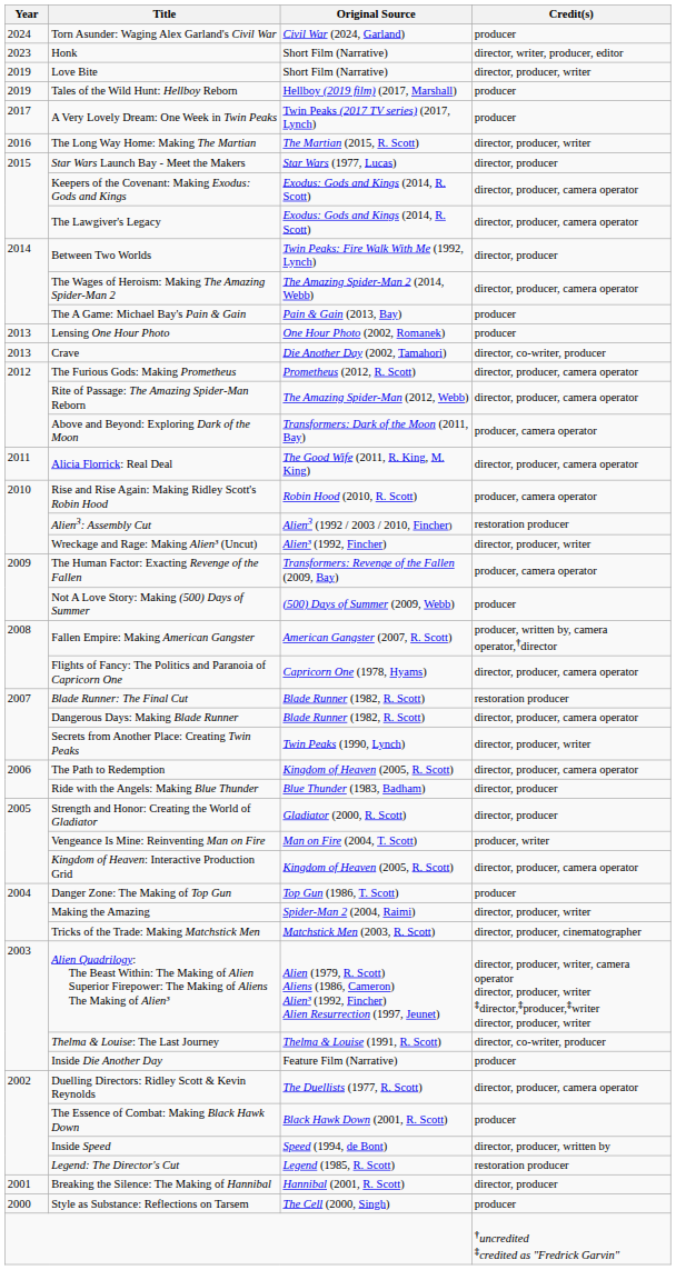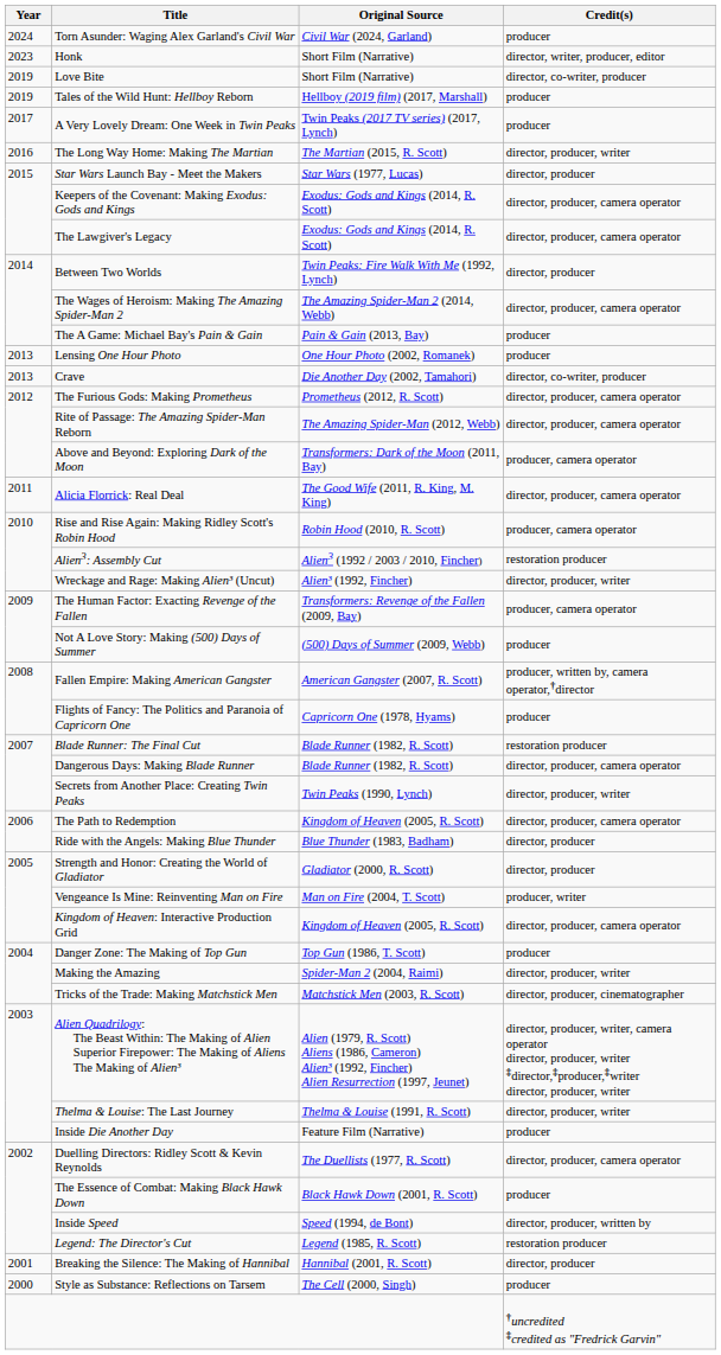 <table class="wikitable" style="font-size:95%">
 <tr>
 <th>Year</th>
 <th>Title</th>
 <th>Original Source</th>
 <th>Credit(s)</th>
 </tr>
 <tr>
 <td rowspan="1" width="50" style="vertical-align:top;">2024</td>
 <td>Torn Asunder: Waging Alex Garland's <em>Civil War</em></td>
 <td><em><a href='#'>Civil War</a></em> <span>(2024, <a href='#'>Garland</a>)</span></td>
 <td>producer</td>
 </tr>
 <tr>
 <td>2023</td>
 <td>Honk</td>
 <td>Short Film (Narrative)</td>
 <td>director, writer, producer, editor</td>
 </tr>
 <tr>
 <td>2019</td>
 <td>Love Bite</td>
 <td>Short Film (Narrative)</td>
-<td>director, producer, writer</td>
+<td>director, co-writer, producer</td>
 </tr>
 <tr>
 <td rowspan="1" width="50" style="vertical-align:top;">2019</td>
 <td>Tales of the Wild Hunt: <em>Hellboy</em> Reborn</td>
 <td><em><a href='#'></em>Hellboy<em> (2019 film)</a></em> <span>(2017, <a href='#'>Marshall</a>)</span></td>
 <td>producer</td>
 </tr>
 <tr>
 <td rowspan="1" width="50" style="vertical-align:top;">2017</td>
 <td>A Very Lovely Dream: One Week in <em>Twin Peaks</em></td>
 <td><em><a href='#'></em>Twin Peaks<em> (2017 TV series)</a></em> <span>(2017, <a href='#'>Lynch</a>)</span></td>
 <td>producer</td>
 </tr>
 <tr>
 <td rowspan="1" width="50" style="vertical-align:top;">2016</td>
 <td>The Long Way Home: Making <em>The Martian</em></td>
 <td><em><a href='#'>The Martian</a></em> <span>(2015, <a href='#'>R. Scott</a>)</span></td>
 <td>director, producer, writer</td>
 </tr>
 <tr>
 <td rowspan="3" width="50" style="vertical-align:top;">2015</td>
 <td><em>Star Wars</em> Launch Bay - Meet the Makers</td>
 <td><em><a href='#'>Star Wars</a></em> <span>(1977, <a href='#'>Lucas</a>)</span></td>
 <td>director, producer</td>
 </tr>
 <tr>
 <td>Keepers of the Covenant: Making <em>Exodus: Gods and Kings</em></td>
 <td><em><a href='#'>Exodus: Gods and Kings</a></em> <span>(2014, <a href='#'>R. Scott</a>)</span></td>
 <td>director, producer, camera operator</td>
 </tr>
 <tr>
 <td>The Lawgiver's Legacy</td>
 <td><em><a href='#'>Exodus: Gods and Kings</a></em> <span>(2014, <a href='#'>R. Scott</a>)</span></td>
 <td>director, producer, camera operator</td>
 </tr>
 <tr>
 <td rowspan="3" width="50" style="vertical-align:top;">2014</td>
 <td>Between Two Worlds</td>
 <td><em><a href='#'>Twin Peaks: Fire Walk With Me</a></em> <span>(1992, <a href='#'>Lynch</a>)</span></td>
 <td>director, producer</td>
 </tr>
 <tr>
 <td>The Wages of Heroism: Making <em>The Amazing Spider-Man 2</em></td>
 <td><em><a href='#'>The Amazing Spider-Man 2</a></em> <span>(2014, <a href='#'>Webb</a>)</span></td>
 <td>director, producer, camera operator</td>
 </tr>
 <tr>
 <td>The A Game: Michael Bay's <em>Pain & Gain</em></td>
 <td><em><a href='#'>Pain & Gain</a></em> <span>(2013, <a href='#'>Bay</a>)</span></td>
 <td>producer</td>
 </tr>
 <tr>
 <td rowspan="1" width="50" style="vertical-align:top;">2013</td>
 <td>Lensing <em>One Hour Photo</em></td>
 <td><em><a href='#'>One Hour Photo</a></em> <span>(2002, <a href='#'>Romanek</a>)</span></td>
 <td>producer</td>
 </tr>
 <tr>
 <td>2013</td>
 <td>Crave</td>
 <td><em><a href='#'>Die Another Day</a></em> <span>(2002, <a href='#'>Tamahori</a>)</span></td>
 <td>director, co-writer, producer</td>
 </tr>
 <tr>
 <td rowspan="3" width="50" style="vertical-align:top;">2012</td>
 <td>The Furious Gods: Making <em>Prometheus</em></td>
 <td><em><a href='#'>Prometheus</a></em> <span>(2012, <a href='#'>R. Scott</a>)</span></td>
 <td>director, producer, camera operator</td>
 </tr>
 <tr>
 <td>Rite of Passage: <em>The Amazing Spider-Man</em> Reborn</td>
 <td><em><a href='#'>The Amazing Spider-Man</a></em> <span>(2012, <a href='#'>Webb</a>)</span></td>
 <td>director, producer, camera operator</td>
 </tr>
 <tr>
 <td>Above and Beyond: Exploring <em>Dark of the Moon</em></td>
 <td><em><a href='#'>Transformers: Dark of the Moon</a></em> <span>(2011, <a href='#'>Bay</a>)</span></td>
 <td>producer, camera operator</td>
 </tr>
 <tr>
 <td rowspan="1" width="50" style="vertical-align:top;">2011</td>
 <td><a href='#'>Alicia Florrick</a>: Real Deal</td>
 <td><em><a href='#'>The Good Wife</a></em> <span>(2011, <a href='#'>R. King</a>, <a href='#'>M. King</a>)</span></td>
 <td>director, producer, camera operator</td>
 </tr>
 <tr>
 <td rowspan="3" width="50" style="vertical-align:top;">2010</td>
 <td>Rise and Rise Again: Making Ridley Scott's <em>Robin Hood</em></td>
 <td><em><a href='#'>Robin Hood</a></em> <span>(2010, <a href='#'>R. Scott</a>)</span></td>
 <td>producer, camera operator</td>
 </tr>
 <tr>
 <td><em>Alien<sup>3</sup>: Assembly Cut</em></td>
 <td><a href='#'><em>Alien<sup>3</sup></em></a> (1992 / 2003 / 2010, <a href='#'>Fincher</a><small>)</small></td>
 <td>restoration producer</td>
 </tr>
 <tr>
 <td>Wreckage and Rage: Making <em>Alien³</em> (Uncut)</td>
 <td><em><a href='#'>Alien³</a></em> <span>(1992, <a href='#'>Fincher</a>)</span></td>
 <td>director, producer, writer</td>
 </tr>
 <tr>
 <td rowspan="2" width="50" style="vertical-align:top;">2009</td>
 <td>The Human Factor: Exacting <em>Revenge of the Fallen</em></td>
 <td><em><a href='#'>Transformers: Revenge of the Fallen</a></em> <span>(2009, <a href='#'>Bay</a>)</span></td>
 <td>producer, camera operator</td>
 </tr>
 <tr>
 <td>Not A Love Story: Making <em>(500) Days of Summer</em></td>
 <td><em><a href='#'>(500) Days of Summer</a></em> <span>(2009, <a href='#'>Webb</a>)</span></td>
 <td>producer</td>
 </tr>
 <tr>
 <td rowspan="2" style="vertical-align:top;">2008</td>
 <td>Fallen Empire: Making <em>American Gangster</em></td>
 <td><em><a href='#'>American Gangster</a></em> <span>(2007, <a href='#'>R. Scott</a>)</span></td>
 <td>producer, written by, camera operator,<sup><strong>†</strong></sup>director</td>
 </tr>
 <tr>
 <td>Flights of Fancy: The Politics and Paranoia of <em>Capricorn One</em></td>
 <td><em><a href='#'>Capricorn One</a></em> <span>(1978, <a href='#'>Hyams</a>)</span></td>
-<td>director, producer, camera operator</td>
+<td>producer</td>
 </tr>
 <tr>
 <td rowspan="3" style="vertical-align:top;">2007</td>
 <td><em>Blade Runner: The Final Cut</em></td>
 <td><em><a href='#'>Blade Runner</a></em> <span>(1982, <a href='#'>R. Scott</a>)</span></td>
 <td>restoration producer</td>
 </tr>
 <tr>
 <td>Dangerous Days: Making <em>Blade Runner</em></td>
 <td><em><a href='#'>Blade Runner</a></em> <span>(1982, <a href='#'>R. Scott</a>)</span></td>
 <td>director, producer, camera operator</td>
 </tr>
 <tr>
 <td>Secrets from Another Place: Creating <em>Twin Peaks</em></td>
 <td><em><a href='#'>Twin Peaks</a></em> <span>(1990, <a href='#'>Lynch</a>)</span></td>
 <td>director, producer, writer</td>
 </tr>
 <tr>
 <td rowspan="2" style="vertical-align:top;">2006</td>
 <td>The Path to Redemption</td>
 <td><em><a href='#'>Kingdom of Heaven</a></em> <span>(2005, <a href='#'>R. Scott</a>)</span></td>
 <td>director, producer, camera operator</td>
 </tr>
 <tr>
 <td>Ride with the Angels: Making <em>Blue Thunder</em></td>
 <td><em><a href='#'>Blue Thunder</a></em> <span>(1983, <a href='#'>Badham</a>)</span></td>
 <td>director, producer</td>
 </tr>
 <tr>
 <td rowspan="3" style="vertical-align:top;">2005</td>
 <td>Strength and Honor: Creating the World of <em>Gladiator</em></td>
 <td><em><a href='#'>Gladiator</a></em> <span>(2000, <a href='#'>R. Scott</a>)</span></td>
 <td>director, producer</td>
 </tr>
 <tr>
 <td>Vengeance Is Mine: Reinventing <em>Man on Fire</em></td>
 <td><em><a href='#'>Man on Fire</a></em> <span>(2004, <a href='#'>T. Scott</a>)</span></td>
 <td>producer, writer</td>
 </tr>
 <tr>
 <td><em>Kingdom of Heaven</em>: Interactive Production Grid</td>
 <td><em><a href='#'>Kingdom of Heaven</a></em> <span>(2005, <a href='#'>R. Scott</a>)</span></td>
 <td>director, producer, camera operator</td>
 </tr>
 <tr>
 <td rowspan="3" style="vertical-align:top;">2004</td>
 <td>Danger Zone: The Making of <em>Top Gun</em></td>
 <td><em><a href='#'>Top Gun</a></em> <span>(1986, <a href='#'>T. Scott</a>)</span></td>
 <td>producer</td>
 </tr>
 <tr>
 <td>Making the Amazing</td>
 <td><em><a href='#'>Spider-Man 2</a></em> <span>(2004, <a href='#'>Raimi</a>)</span></td>
 <td>director, producer, writer</td>
 </tr>
 <tr>
 <td>Tricks of the Trade: Making <em>Matchstick Men</em></td>
 <td><em><a href='#'>Matchstick Men</a></em> <span>(2003, <a href='#'>R. Scott</a>)</span></td>
 <td>director, producer, cinematographer</td>
 </tr>
 <tr>
 <td rowspan="3" style="vertical-align:top;">2003</td>
 <td><em><a href='#'>Alien Quadrilogy</a></em>:<br>      The Beast Within: The Making of <em>Alien</em><br>      Superior Firepower: The Making of <em>Aliens</em><br>      The Making of <em>Alien³</em><br>      </td>
 <td> <br><em><a href='#'>Alien</a></em> <span>(1979, <a href='#'>R. Scott</a>)</span><br><em><a href='#'>Aliens</a></em> <span>(1986, <a href='#'>Cameron</a>)</span><br><em><a href='#'>Alien³</a></em> <span>(1992, <a href='#'>Fincher</a>)</span><br><em><a href='#'>Alien Resurrection</a></em> <span>(1997, <a href='#'>Jeunet</a>)</span></td>
 <td> <br>director, producer, writer, camera operator<br>director, producer, writer<br><sup><strong>‡</strong></sup>director,<sup><strong>‡</strong></sup>producer,<sup><strong>‡</strong></sup>writer<br>director, producer, writer</td>
 </tr>
 <tr>
 <td><em>Thelma & Louise</em>: The Last Journey</td>
 <td><em><a href='#'>Thelma & Louise</a></em> <span>(1991, <a href='#'>R. Scott</a>)</span></td>
-<td>director, co-writer, producer</td>
+<td>director, producer, writer</td>
 </tr>
 <tr>
 <td>Inside <em>Die Another Day</em></td>
 <td>Feature Film (Narrative)</td>
 <td>producer</td>
 </tr>
 <tr>
 <td rowspan="4" style="vertical-align:top;">2002</td>
 <td>Duelling Directors: Ridley Scott & Kevin Reynolds</td>
 <td><em><a href='#'>The Duellists</a></em> <span>(1977, <a href='#'>R. Scott</a>)</span></td>
 <td>director, producer, camera operator</td>
 </tr>
 <tr>
 <td>The Essence of Combat: Making <em>Black Hawk Down</em></td>
 <td><em><a href='#'>Black Hawk Down</a></em> <span>(2001, <a href='#'>R. Scott</a>)</span></td>
 <td>producer</td>
 </tr>
 <tr>
 <td>Inside <em>Speed</em></td>
 <td><em><a href='#'>Speed</a></em> <span>(1994, <a href='#'>de Bont</a>)</span></td>
 <td>director, producer, written by</td>
 </tr>
 <tr>
 <td><em>Legend: The Director's Cut</em></td>
 <td><em><a href='#'>Legend</a></em> <span>(1985, <a href='#'>R. Scott</a>)</span></td>
 <td>restoration producer</td>
 </tr>
 <tr>
 <td>2001</td>
 <td>Breaking the Silence: The Making of <em>Hannibal</em></td>
 <td><em><a href='#'>Hannibal</a></em> <span>(2001, <a href='#'>R. Scott</a>)</span></td>
 <td>director, producer</td>
 </tr>
 <tr>
 <td>2000</td>
 <td>Style as Substance: Reflections on Tarsem</td>
 <td><em><a href='#'>The Cell</a></em> <span>(2000, <a href='#'>Singh</a>)</span></td>
 <td>producer</td>
 </tr>
 <tr>
 <td colspan="3"> </td>
 <td><br><sup><strong>†</strong></sup><span><em>uncredited</em></span><br><sup><strong>‡</strong></sup><span><em>credited as "Fredrick Garvin"</em></span></td>
 </tr>
 </table>
